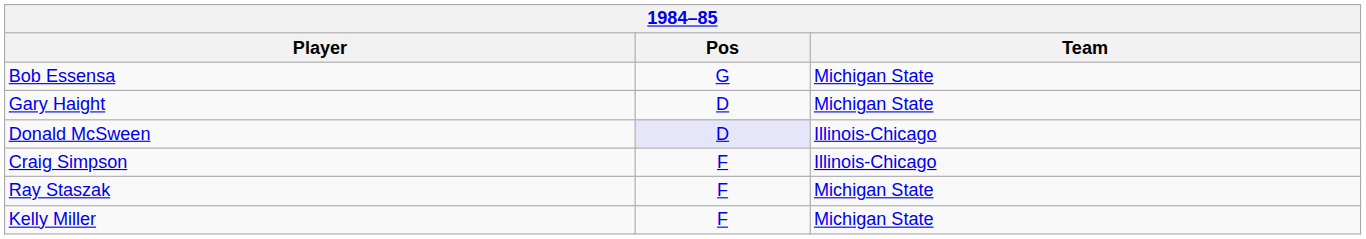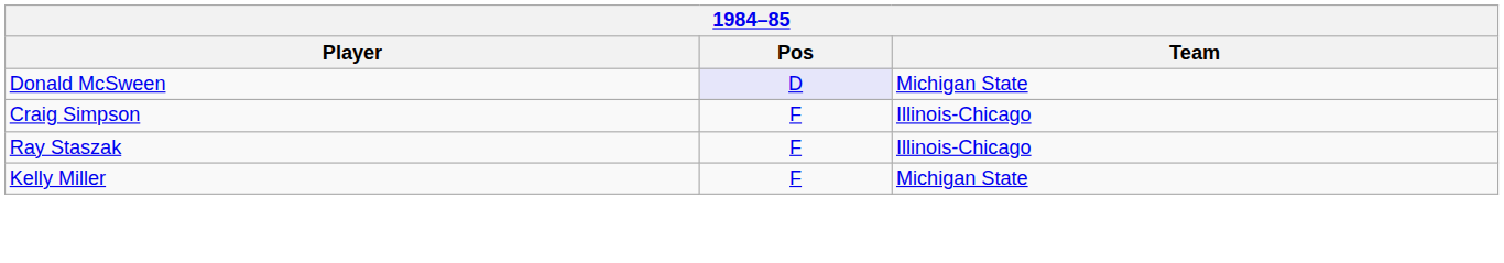 <table class="wikitable" width=95%>
 <tr>
 <th colspan=3><a href='#'>1984–85</a></th>
 </tr>
 <tr>
 <th>Player</th>
 <th>Pos</th>
 <th>Team</th>
 </tr>
 <tr>
-<td><a href='#'>Bob Essensa</a></td>
-<td style="text-align:center;"><a href='#'>G</a></td>
-<td><a href='#'>Michigan State</a></td>
-</tr>
-<tr>
-<td><a href='#'>Gary Haight</a></td>
-<td style="text-align:center;"><a href='#'>D</a></td>
-<td><a href='#'>Michigan State</a></td>
-</tr>
-<tr>
 <td><a href='#'>Donald McSween</a></td>
 <td style="background: lavender; text-align:center;"><a href='#'>D</a></td>
-<td><a href='#'>Illinois-Chicago</a></td>
+<td><a href='#'>Michigan State</a></td>
 </tr>
 <tr>
 <td><a href='#'>Craig Simpson</a></td>
 <td style="text-align:center;"><a href='#'>F</a></td>
 <td><a href='#'>Illinois-Chicago</a></td>
 </tr>
 <tr>
 <td><a href='#'>Ray Staszak</a></td>
 <td style="text-align:center;"><a href='#'>F</a></td>
-<td><a href='#'>Michigan State</a></td>
+<td><a href='#'>Illinois-Chicago</a></td>
 </tr>
 <tr>
 <td><a href='#'>Kelly Miller</a></td>
 <td style="text-align:center;"><a href='#'>F</a></td>
 <td><a href='#'>Michigan State</a></td>
 </tr>
 </table>
